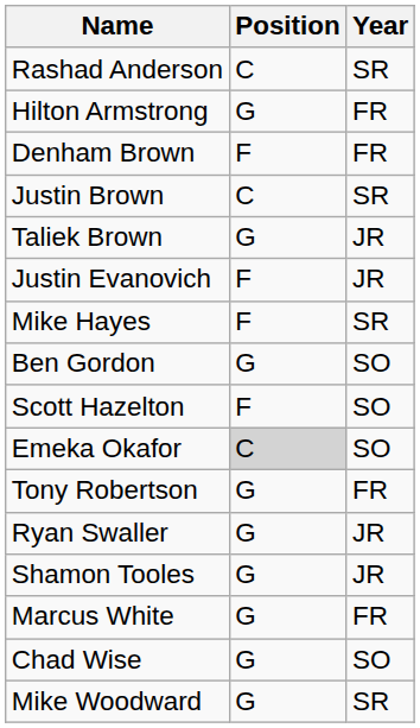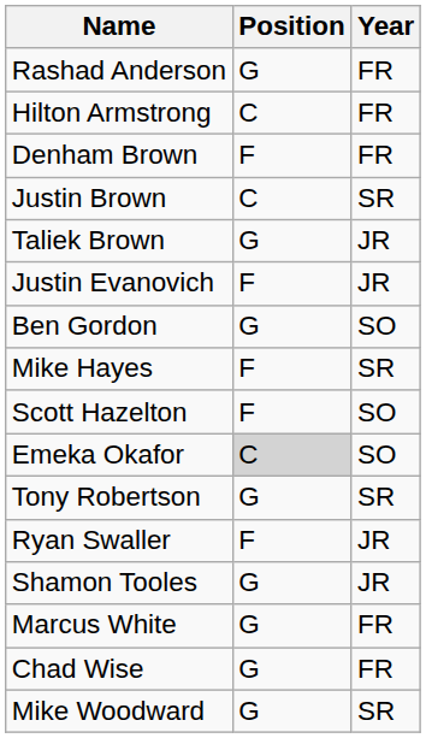 <table class="wikitable" border="1">
 <tr>
 <th>Name</th>
 <th>Position</th>
 <th>Year</th>
 </tr>
 <tr>
 <td>Rashad Anderson</td>
-<td>C</td>
-<td>SR</td>
+<td>G</td>
+<td>FR</td>
 </tr>
 <tr>
 <td>Hilton Armstrong</td>
-<td>G</td>
+<td>C</td>
 <td>FR</td>
 </tr>
 <tr>
 <td>Denham Brown</td>
 <td>F</td>
 <td>FR</td>
 </tr>
 <tr>
 <td>Justin Brown</td>
 <td>C</td>
 <td>SR</td>
 </tr>
 <tr>
 <td>Taliek Brown</td>
 <td>G</td>
 <td>JR</td>
 </tr>
 <tr>
 <td>Justin Evanovich</td>
 <td>F</td>
 <td>JR</td>
 </tr>
 <tr>
+<td>Ben Gordon</td>
+<td>G</td>
+<td>SO</td>
+</tr>
+<tr>
 <td>Mike Hayes</td>
 <td>F</td>
 <td>SR</td>
-</tr>
-<tr>
-<td>Ben Gordon</td>
-<td>G</td>
-<td>SO</td>
 </tr>
 <tr>
 <td>Scott Hazelton</td>
 <td>F</td>
 <td>SO</td>
 </tr>
 <tr>
 <td>Emeka Okafor</td>
 <td style="background: lightgrey;">C</td>
 <td>SO</td>
 </tr>
 <tr>
 <td>Tony Robertson</td>
 <td>G</td>
-<td>FR</td>
+<td>SR</td>
 </tr>
 <tr>
 <td>Ryan Swaller</td>
-<td>G</td>
+<td>F</td>
 <td>JR</td>
 </tr>
 <tr>
 <td>Shamon Tooles</td>
 <td>G</td>
 <td>JR</td>
 </tr>
 <tr>
 <td>Marcus White</td>
 <td>G</td>
 <td>FR</td>
 </tr>
 <tr>
 <td>Chad Wise</td>
 <td>G</td>
-<td>SO</td>
+<td>FR</td>
 </tr>
 <tr>
 <td>Mike Woodward</td>
 <td>G</td>
 <td>SR</td>
 </tr>
 </table>
